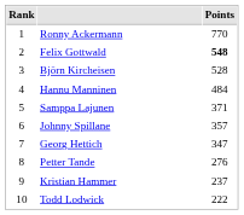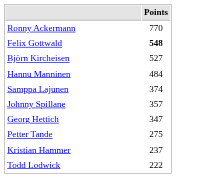 <table cellspacing="1" cellpadding="3" style="border:1px solid #AAAAAA;font-size:86%">
 <tr bgcolor="#E4E4E4">
-<th style="border-bottom:1px solid #AAAAAA" width=10>Rank</th>
 <th style="border-bottom:1px solid #AAAAAA" width=200></th>
 <th style="border-bottom:1px solid #AAAAAA" width=20>Points</th>
 </tr>
 <tr align="center">
-<td>1</td>
 <td align="left"> <a href='#'>Ronny Ackermann</a></td>
 <td>770</td>
 </tr>
 <tr align="center">
-<td>2</td>
 <td align="left"> <a href='#'>Felix Gottwald</a></td>
 <td><strong>548</strong></td>
 </tr>
 <tr align="center">
-<td>3</td>
 <td align="left"> <a href='#'>Björn Kircheisen</a></td>
-<td>528</td>
+<td>527</td>
 </tr>
 <tr align="center">
-<td>4</td>
 <td align="left"> <a href='#'>Hannu Manninen</a></td>
 <td>484</td>
 </tr>
 <tr align="center">
-<td>5</td>
 <td align="left"> <a href='#'>Samppa Lajunen</a></td>
-<td>371</td>
+<td>374</td>
 </tr>
 <tr align="center">
-<td>6</td>
 <td align="left"> <a href='#'>Johnny Spillane</a></td>
 <td>357</td>
 </tr>
 <tr align="center">
-<td>7</td>
 <td align="left"> <a href='#'>Georg Hettich</a></td>
 <td>347</td>
 </tr>
 <tr align="center">
-<td>8</td>
 <td align="left"> <a href='#'>Petter Tande</a></td>
-<td>276</td>
+<td>275</td>
 </tr>
 <tr align="center">
-<td>9</td>
 <td align="left"> <a href='#'>Kristian Hammer</a></td>
 <td>237</td>
 </tr>
 <tr align="center">
-<td>10</td>
 <td align="left"> <a href='#'>Todd Lodwick</a></td>
 <td>222</td>
 </tr>
 </table>
